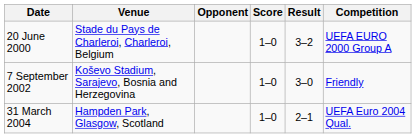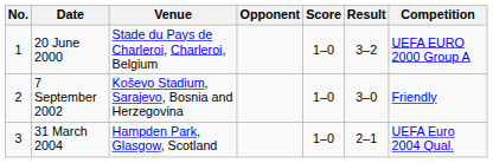 <table class="wikitable sortable">
 <tr>
+<th scope="col">No.</th>
 <th scope="col">Date</th>
 <th scope="col">Venue</th>
 <th scope="col">Opponent</th>
 <th scope="col">Score</th>
 <th scope="col">Result</th>
 <th scope="col">Competition</th>
 </tr>
 <tr>
+<td style="text-align:center">1</td>
 <td>20 June 2000</td>
 <td><a href='#'>Stade du Pays de Charleroi</a>, <a href='#'>Charleroi</a>, Belgium</td>
 <td></td>
 <td style="text-align:center">1–0</td>
 <td style="text-align:center">3–2</td>
 <td><a href='#'>UEFA EURO 2000 Group A</a></td>
 </tr>
 <tr>
+<td style="text-align:center">2</td>
 <td>7 September 2002</td>
 <td><a href='#'>Koševo Stadium</a>, <a href='#'>Sarajevo</a>, Bosnia and Herzegovina</td>
 <td></td>
 <td style="text-align:center">1–0</td>
 <td style="text-align:center">3–0</td>
 <td><a href='#'>Friendly</a></td>
 </tr>
 <tr>
+<td style="text-align:center">3</td>
 <td>31 March 2004</td>
 <td><a href='#'>Hampden Park</a>, <a href='#'>Glasgow</a>, Scotland</td>
 <td></td>
 <td style="text-align:center">1–0</td>
 <td style="text-align:center">2–1</td>
 <td><a href='#'>UEFA Euro 2004 Qual.</a></td>
 </tr>
 </table>
